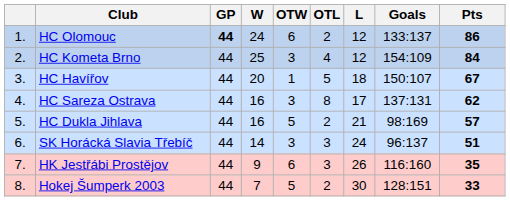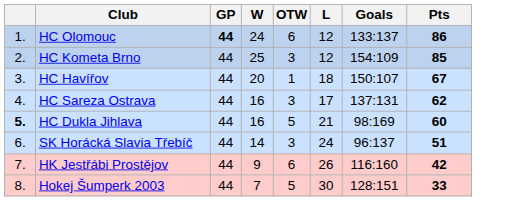 <table class="wikitable">
 <tr>
 <th width="30"></th>
 <th width="200">Club</th>
 <th width="30">GP</th>
 <th width="30">W</th>
 <th width="30">OTW</th>
-<th width="30">OTL</th>
 <th width="30">L</th>
 <th width="70">Goals</th>
 <th width="70">Pts</th>
 </tr>
 <tr bgcolor="#BCD2EE" align="center">
 <td>1.</td>
 <td align="left"><a href='#'>HC Olomouc</a></td>
 <td><strong>44</strong></td>
 <td>24</td>
 <td>6</td>
-<td>2</td>
 <td>12</td>
 <td>133:137</td>
 <td><strong>86</strong></td>
 </tr>
 <tr bgcolor="#BCD2EE" align="center">
 <td>2.</td>
 <td align="left"><a href='#'>HC Kometa Brno</a></td>
 <td>44</td>
 <td>25</td>
 <td>3</td>
-<td>4</td>
 <td>12</td>
 <td>154:109</td>
-<td><strong>84</strong></td>
+<td><strong>85</strong></td>
 </tr>
 <tr bgcolor="#CAE1FF" align="center">
 <td>3.</td>
 <td align="left"><a href='#'>HC Havířov</a></td>
 <td>44</td>
 <td>20</td>
 <td>1</td>
-<td>5</td>
 <td>18</td>
 <td>150:107</td>
 <td><strong>67</strong></td>
 </tr>
 <tr bgcolor="#CAE1FF" align="center">
 <td>4.</td>
 <td align="left"><a href='#'>HC Sareza Ostrava</a></td>
 <td>44</td>
 <td>16</td>
 <td>3</td>
-<td>8</td>
 <td>17</td>
 <td>137:131</td>
 <td><strong>62</strong></td>
 </tr>
 <tr bgcolor="#CAE1FF" align="center">
-<td>5.</td>
+<td><strong>5.</strong></td>
 <td align="left"><a href='#'>HC Dukla Jihlava</a></td>
 <td>44</td>
 <td>16</td>
 <td>5</td>
-<td>2</td>
 <td>21</td>
 <td>98:169</td>
-<td><strong>57</strong></td>
+<td><strong>60</strong></td>
 </tr>
 <tr bgcolor="#CAE1FF" align="center">
 <td>6.</td>
 <td align="left"><a href='#'>SK Horácká Slavia Třebíč</a></td>
 <td>44</td>
 <td>14</td>
-<td>3</td>
 <td>3</td>
 <td>24</td>
 <td>96:137</td>
 <td><strong>51</strong></td>
 </tr>
 <tr bgcolor="#FFCCCC" align="center">
 <td>7.</td>
 <td align="left"><a href='#'>HK Jestřábi Prostějov</a></td>
 <td>44</td>
 <td>9</td>
 <td>6</td>
-<td>3</td>
 <td>26</td>
 <td>116:160</td>
-<td><strong>35</strong></td>
+<td><strong>42</strong></td>
 </tr>
 <tr bgcolor="#FFCCCC" align="center">
 <td>8.</td>
 <td align="left"><a href='#'>Hokej Šumperk 2003</a></td>
 <td>44</td>
 <td>7</td>
 <td>5</td>
-<td>2</td>
 <td>30</td>
 <td>128:151</td>
 <td><strong>33</strong></td>
 </tr>
 </table>
